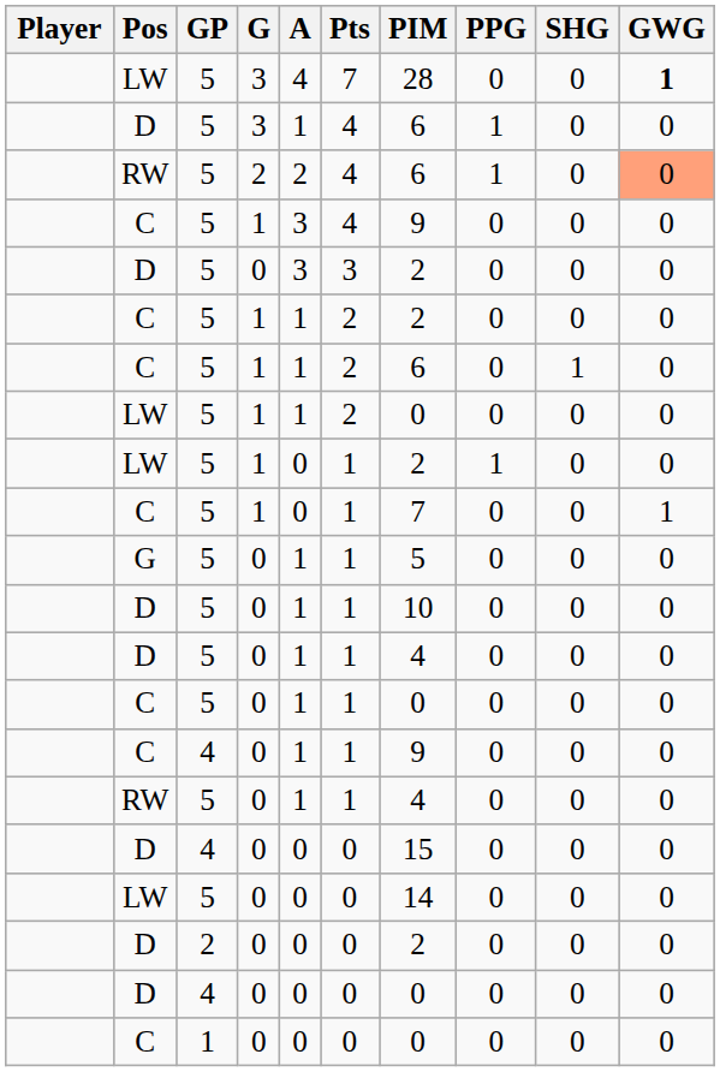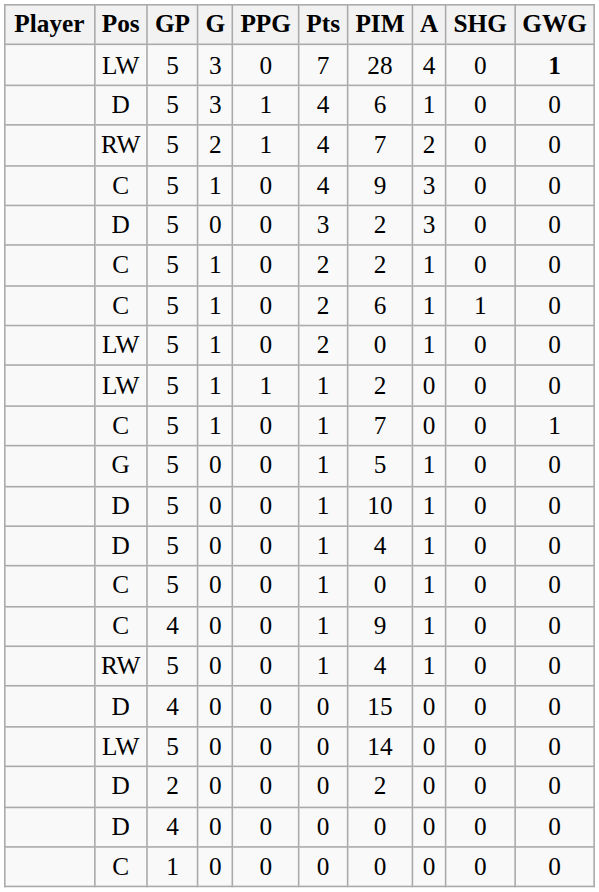 <table class="wikitable sortable" width="60%">
 <tr ALIGN="center">
 <th bgcolor="#DDDDFF" width="10%">Player</th>
 <th bgcolor="#DDDDFF" width="3%" title="Position">Pos</th>
 <th bgcolor="#DDDDFF" width="5%" title="Games played">GP</th>
 <th bgcolor="#DDDDFF" width="5%" title="Goals">G</th>
-<th bgcolor="#DDDDFF" width="5%" title="Assists">A</th>
+<th bgcolor="#DDDDFF" width="5%" title="Power play goals">PPG</th>
 <th bgcolor="#DDDDFF" width="5%" title="Points">Pts</th>
 <th bgcolor="#DDDDFF" width="5%" title="Penalties in Minutes">PIM</th>
-<th bgcolor="#DDDDFF" width="5%" title="Power play goals">PPG</th>
+<th bgcolor="#DDDDFF" width="5%" title="Assists">A</th>
 <th bgcolor="#DDDDFF" width="5%" title="Short-handed goals">SHG</th>
 <th bgcolor="#DDDDFF" width="5%" title="Game-winning goals">GWG</th>
 </tr>
 <tr align="center">
 <td align="right"></td>
 <td>LW</td>
 <td>5</td>
 <td>3</td>
-<td>4</td>
+<td>0</td>
 <td>7</td>
 <td>28</td>
-<td>0</td>
+<td>4</td>
 <td>0</td>
 <td><strong>1</strong></td>
 </tr>
 <tr align="center">
 <td align="right"></td>
 <td>D</td>
 <td>5</td>
 <td>3</td>
 <td>1</td>
 <td>4</td>
 <td>6</td>
 <td>1</td>
 <td>0</td>
 <td>0</td>
 </tr>
 <tr align="center">
 <td align="right"></td>
 <td>RW</td>
 <td>5</td>
 <td>2</td>
+<td>1</td>
+<td>4</td>
+<td>7</td>
 <td>2</td>
-<td>4</td>
-<td>6</td>
-<td>1</td>
 <td>0</td>
-<td style="background: lightsalmon;">0</td>
+<td>0</td>
 </tr>
 <tr align="center">
 <td align="right"></td>
 <td>C</td>
 <td>5</td>
 <td>1</td>
-<td>3</td>
+<td>0</td>
 <td>4</td>
 <td>9</td>
-<td>0</td>
+<td>3</td>
 <td>0</td>
 <td>0</td>
 </tr>
 <tr align="center">
 <td align="right"></td>
 <td>D</td>
 <td>5</td>
 <td>0</td>
-<td>3</td>
+<td>0</td>
 <td>3</td>
 <td>2</td>
-<td>0</td>
+<td>3</td>
 <td>0</td>
 <td>0</td>
 </tr>
 <tr align="center">
 <td align="right"></td>
 <td>C</td>
 <td>5</td>
 <td>1</td>
-<td>1</td>
+<td>0</td>
 <td>2</td>
 <td>2</td>
-<td>0</td>
+<td>1</td>
 <td>0</td>
 <td>0</td>
 </tr>
 <tr align="center">
 <td align="right"></td>
 <td>C</td>
 <td>5</td>
 <td>1</td>
-<td>1</td>
+<td>0</td>
 <td>2</td>
 <td>6</td>
-<td>0</td>
+<td>1</td>
 <td>1</td>
 <td>0</td>
 </tr>
 <tr align="center">
 <td align="right"></td>
 <td>LW</td>
 <td>5</td>
 <td>1</td>
-<td>1</td>
+<td>0</td>
 <td>2</td>
 <td>0</td>
-<td>0</td>
+<td>1</td>
 <td>0</td>
 <td>0</td>
 </tr>
 <tr align="center">
 <td align="right"></td>
 <td>LW</td>
 <td>5</td>
 <td>1</td>
-<td>0</td>
+<td>1</td>
 <td>1</td>
 <td>2</td>
-<td>1</td>
+<td>0</td>
 <td>0</td>
 <td>0</td>
 </tr>
 <tr align="center">
 <td align="right"></td>
 <td>C</td>
 <td>5</td>
 <td>1</td>
 <td>0</td>
 <td>1</td>
 <td>7</td>
 <td>0</td>
 <td>0</td>
 <td>1</td>
 </tr>
 <tr align="center">
 <td align="right"></td>
 <td>G</td>
 <td>5</td>
 <td>0</td>
-<td>1</td>
+<td>0</td>
 <td>1</td>
 <td>5</td>
-<td>0</td>
+<td>1</td>
 <td>0</td>
 <td>0</td>
 </tr>
 <tr align="center">
 <td align="right"></td>
 <td>D</td>
 <td>5</td>
 <td>0</td>
-<td>1</td>
+<td>0</td>
 <td>1</td>
 <td>10</td>
-<td>0</td>
+<td>1</td>
 <td>0</td>
 <td>0</td>
 </tr>
 <tr align="center">
 <td align="right"></td>
 <td>D</td>
 <td>5</td>
 <td>0</td>
-<td>1</td>
+<td>0</td>
 <td>1</td>
 <td>4</td>
-<td>0</td>
+<td>1</td>
 <td>0</td>
 <td>0</td>
 </tr>
 <tr align="center">
 <td align="right"></td>
 <td>C</td>
 <td>5</td>
 <td>0</td>
-<td>1</td>
+<td>0</td>
 <td>1</td>
 <td>0</td>
-<td>0</td>
+<td>1</td>
 <td>0</td>
 <td>0</td>
 </tr>
 <tr align="center">
 <td align="right"></td>
 <td>C</td>
 <td>4</td>
 <td>0</td>
-<td>1</td>
+<td>0</td>
 <td>1</td>
 <td>9</td>
-<td>0</td>
+<td>1</td>
 <td>0</td>
 <td>0</td>
 </tr>
 <tr align="center">
 <td align="right"></td>
 <td>RW</td>
 <td>5</td>
 <td>0</td>
-<td>1</td>
+<td>0</td>
 <td>1</td>
 <td>4</td>
-<td>0</td>
+<td>1</td>
 <td>0</td>
 <td>0</td>
 </tr>
 <tr align="center">
 <td align="right"></td>
 <td>D</td>
 <td>4</td>
 <td>0</td>
 <td>0</td>
 <td>0</td>
 <td>15</td>
 <td>0</td>
 <td>0</td>
 <td>0</td>
 </tr>
 <tr align="center">
 <td align="right"></td>
 <td>LW</td>
 <td>5</td>
 <td>0</td>
 <td>0</td>
 <td>0</td>
 <td>14</td>
 <td>0</td>
 <td>0</td>
 <td>0</td>
 </tr>
 <tr align="center">
 <td align="right"></td>
 <td>D</td>
 <td>2</td>
 <td>0</td>
 <td>0</td>
 <td>0</td>
 <td>2</td>
 <td>0</td>
 <td>0</td>
 <td>0</td>
 </tr>
 <tr align="center">
 <td align="right"></td>
 <td>D</td>
 <td>4</td>
 <td>0</td>
 <td>0</td>
 <td>0</td>
 <td>0</td>
 <td>0</td>
 <td>0</td>
 <td>0</td>
 </tr>
 <tr align="center">
 <td align="right"></td>
 <td>C</td>
 <td>1</td>
 <td>0</td>
 <td>0</td>
 <td>0</td>
 <td>0</td>
 <td>0</td>
 <td>0</td>
 <td>0</td>
 </tr>
 </table>
